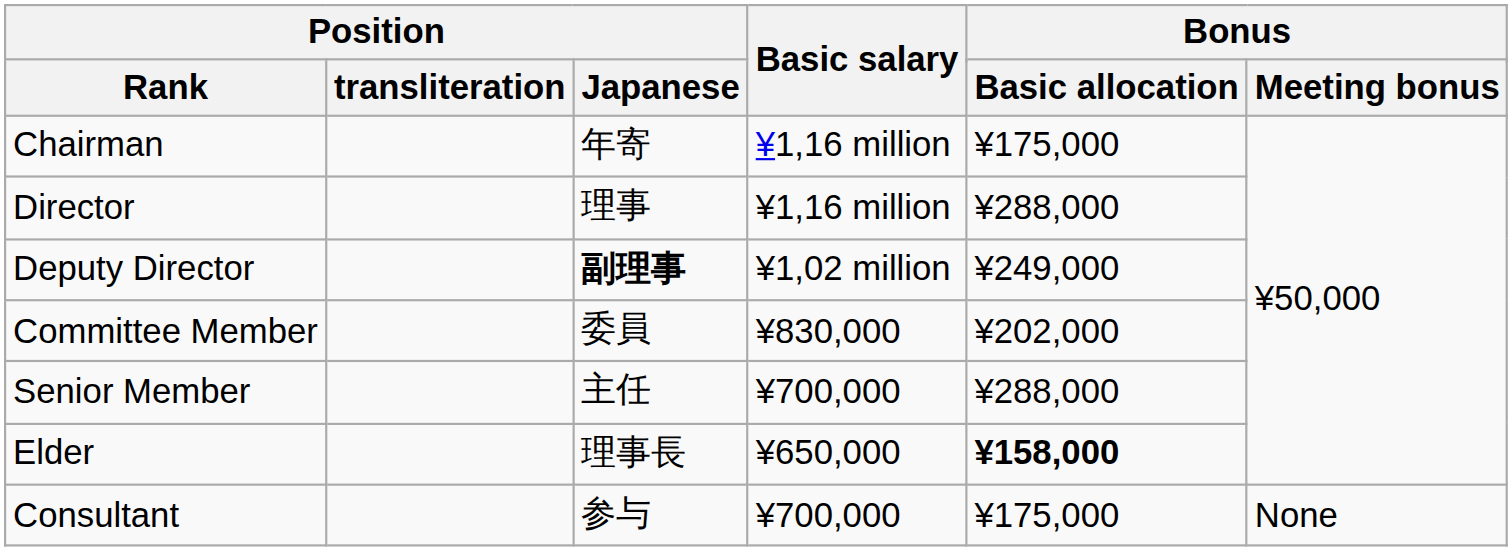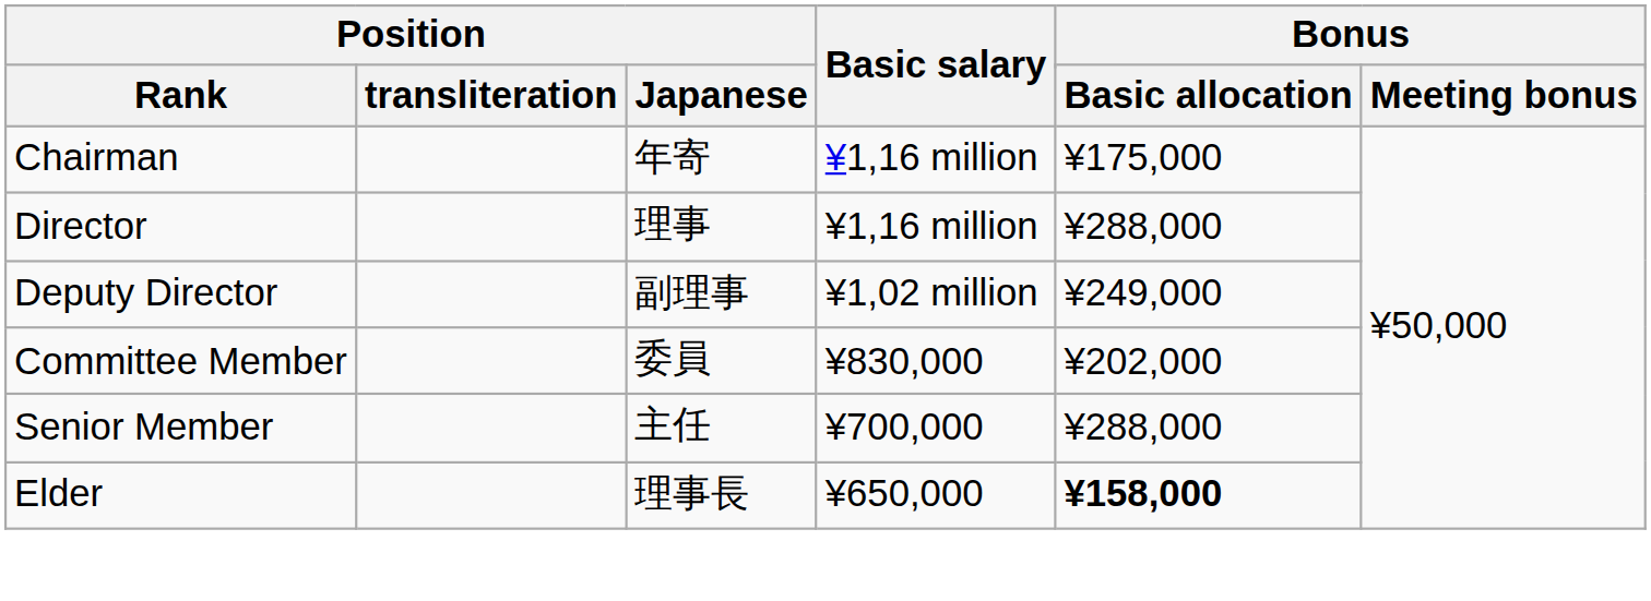 <table class="wikitable">
 <tr>
 <th colspan="3">Position</th>
 <th rowspan="3">Basic salary</th>
 <th colspan="2" rowspan="2">Bonus</th>
 </tr>
 <tr>
 <th rowspan="2">Rank</th>
 <th rowspan="2"> transliteration</th>
 <th rowspan="2">Japanese</th>
 </tr>
 <tr>
 <th>Basic allocation</th>
 <th>Meeting bonus</th>
 </tr>
 <tr>
 <td>Chairman</td>
 <td></td>
 <td>年寄</td>
 <td><a href='#'>¥</a>1,16 million</td>
 <td>¥175,000</td>
 <td rowspan="6">¥50,000</td>
 </tr>
 <tr>
 <td>Director</td>
 <td></td>
 <td>理事</td>
 <td>¥1,16 million</td>
 <td>¥288,000</td>
 </tr>
 <tr>
 <td>Deputy Director</td>
 <td></td>
-<td><strong>副理事</strong></td>
+<td>副理事</td>
 <td>¥1,02 million</td>
 <td>¥249,000</td>
 </tr>
 <tr>
 <td>Committee Member</td>
 <td></td>
 <td>委員</td>
 <td>¥830,000</td>
 <td>¥202,000</td>
 </tr>
 <tr>
 <td>Senior Member</td>
 <td></td>
 <td>主任</td>
 <td>¥700,000</td>
 <td>¥288,000</td>
 </tr>
 <tr>
 <td>Elder</td>
 <td></td>
 <td>理事長</td>
 <td>¥650,000</td>
 <td><strong>¥158,000</strong></td>
 </tr>
-<tr>
-<td>Consultant</td>
-<td></td>
-<td>参与</td>
-<td>¥700,000</td>
-<td>¥175,000</td>
-<td>None</td>
-</tr>
 </table>
